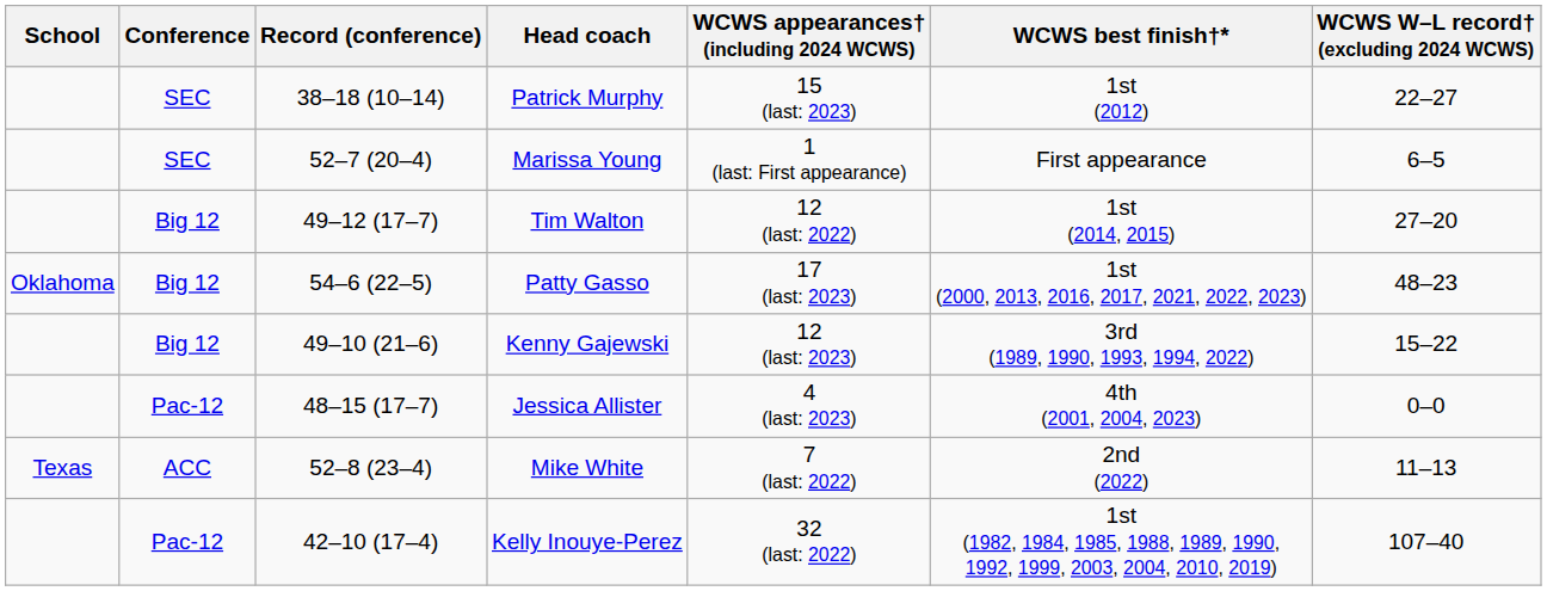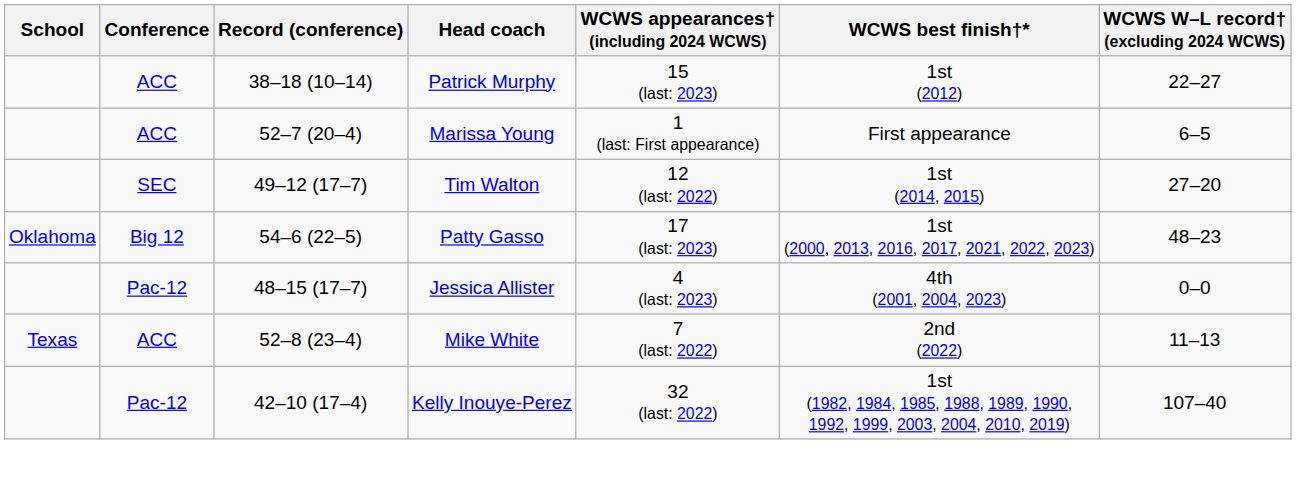 <table class="wikitable">
 <tr>
 <th>School</th>
 <th>Conference</th>
 <th>Record (conference)</th>
 <th>Head coach</th>
 <th>WCWS appearances†<br><small> (including 2024 WCWS) </small></th>
 <th>WCWS best finish†*</th>
 <th>WCWS W–L record†<br><small> (excluding 2024 WCWS) </small></th>
 </tr>
 <tr align=center>
 <td></td>
-<td><a href='#'>SEC</a></td>
+<td><a href='#'>ACC</a></td>
 <td>38–18 (10–14)</td>
 <td><a href='#'>Patrick Murphy</a></td>
 <td>15 <br><small>(last: <a href='#'>2023</a>)</small></td>
 <td>1st<br><small>(<a href='#'>2012</a>)</small></td>
 <td>22–27</td>
 </tr>
 <tr align=center>
 <td></td>
-<td><a href='#'>SEC</a></td>
+<td><a href='#'>ACC</a></td>
 <td>52–7 (20–4)</td>
 <td><a href='#'>Marissa Young</a></td>
 <td>1<br><small>(last: First appearance)</small></td>
 <td>First appearance</td>
 <td>6–5</td>
 </tr>
 <tr align=center>
 <td></td>
-<td><a href='#'>Big 12</a></td>
+<td><a href='#'>SEC</a></td>
 <td>49–12 (17–7)</td>
 <td><a href='#'>Tim Walton</a></td>
 <td>12<br><small>(last: <a href='#'>2022</a>)</small></td>
 <td>1st<br><small>(<a href='#'>2014</a>, <a href='#'>2015</a>)</small></td>
 <td>27–20</td>
 </tr>
 <tr align=center>
 <td><a href='#'>Oklahoma</a></td>
 <td><a href='#'>Big 12</a></td>
 <td>54–6 (22–5)</td>
 <td><a href='#'>Patty Gasso</a></td>
 <td>17<br><small>(last: <a href='#'>2023</a>)</small></td>
 <td>1st<br><small>(<a href='#'>2000</a>, <a href='#'>2013</a>, <a href='#'>2016</a>, <a href='#'>2017</a>, <a href='#'>2021</a>, <a href='#'>2022</a>, <a href='#'>2023</a>)</small></td>
 <td>48–23</td>
-</tr>
-<tr align=center>
-<td></td>
-<td><a href='#'>Big 12</a></td>
-<td>49–10 (21–6)</td>
-<td><a href='#'>Kenny Gajewski</a></td>
-<td>12<br><small>(last: <a href='#'>2023</a>)</small></td>
-<td>3rd<br><small>(<a href='#'>1989</a>, <a href='#'>1990</a>, <a href='#'>1993</a>, <a href='#'>1994</a>, <a href='#'>2022</a>)</small></td>
-<td>15–22</td>
 </tr>
 <tr align=center>
 <td></td>
 <td><a href='#'>Pac-12</a></td>
 <td>48–15 (17–7)</td>
 <td><a href='#'>Jessica Allister</a></td>
 <td>4<br><small>(last: <a href='#'>2023</a>)</small></td>
 <td>4th<br><small>(<a href='#'>2001</a>, <a href='#'>2004</a>, <a href='#'>2023</a>)</small></td>
 <td>0–0</td>
 </tr>
 <tr align=center>
 <td><a href='#'>Texas</a></td>
 <td><a href='#'>ACC</a></td>
 <td>52–8 (23–4)</td>
 <td><a href='#'>Mike White</a></td>
 <td>7 <br><small>(last: <a href='#'>2022</a>)</small></td>
 <td>2nd <br><small> (<a href='#'>2022</a>)</small></td>
 <td>11–13</td>
 </tr>
 <tr align=center>
 <td></td>
 <td><a href='#'>Pac-12</a></td>
 <td>42–10 (17–4)</td>
 <td><a href='#'>Kelly Inouye-Perez</a></td>
 <td>32 <br><small>(last: <a href='#'>2022</a>)</small></td>
 <td>1st <br><small>(<a href='#'>1982</a>, <a href='#'>1984</a>, <a href='#'>1985</a>, <a href='#'>1988</a>, <a href='#'>1989</a>, <a href='#'>1990</a>,<br><a href='#'>1992</a>, <a href='#'>1999</a>, <a href='#'>2003</a>, <a href='#'>2004</a>, <a href='#'>2010</a>, <a href='#'>2019</a>)</small></td>
 <td>107–40</td>
 </tr>
 </table>
